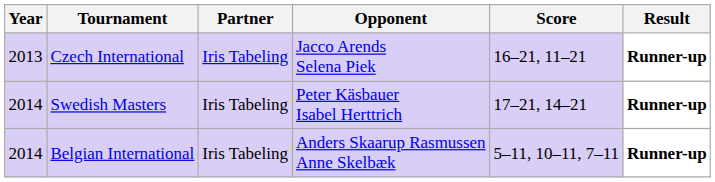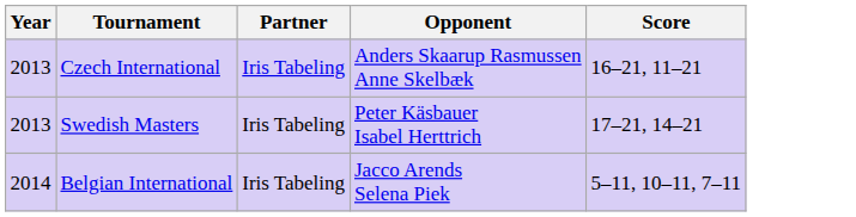 <table class="sortable wikitable" style="font-size: 90%;">
 <tr>
 <th>Year</th>
 <th>Tournament</th>
 <th>Partner</th>
 <th>Opponent</th>
 <th>Score</th>
-<th>Result</th>
 </tr>
 <tr style="background:#D8CEF6">
 <td align="center">2013</td>
 <td align="left"><a href='#'>Czech International</a></td>
 <td align="left"> <a href='#'>Iris Tabeling</a></td>
-<td align="left"> <a href='#'>Jacco Arends</a><br> <a href='#'>Selena Piek</a></td>
+<td align="left"> <a href='#'>Anders Skaarup Rasmussen</a><br> <a href='#'>Anne Skelbæk</a></td>
 <td align="left">16–21, 11–21</td>
-<td style="text-align:left; background:white"> <strong>Runner-up</strong></td>
 </tr>
 <tr style="background:#D8CEF6">
-<td align="center">2014</td>
+<td align="center">2013</td>
 <td align="left"><a href='#'>Swedish Masters</a></td>
 <td align="left"> Iris Tabeling</td>
 <td align="left"> <a href='#'>Peter Käsbauer</a><br> <a href='#'>Isabel Herttrich</a></td>
 <td align="left">17–21, 14–21</td>
-<td style="text-align:left; background:white"> <strong>Runner-up</strong></td>
 </tr>
 <tr style="background:#D8CEF6">
 <td align="center">2014</td>
 <td align="left"><a href='#'>Belgian International</a></td>
 <td align="left"> Iris Tabeling</td>
-<td align="left"> <a href='#'>Anders Skaarup Rasmussen</a><br> <a href='#'>Anne Skelbæk</a></td>
+<td align="left"> <a href='#'>Jacco Arends</a><br> <a href='#'>Selena Piek</a></td>
 <td align="left">5–11, 10–11, 7–11</td>
-<td style="text-align:left; background:white"> <strong>Runner-up</strong></td>
 </tr>
 </table>
